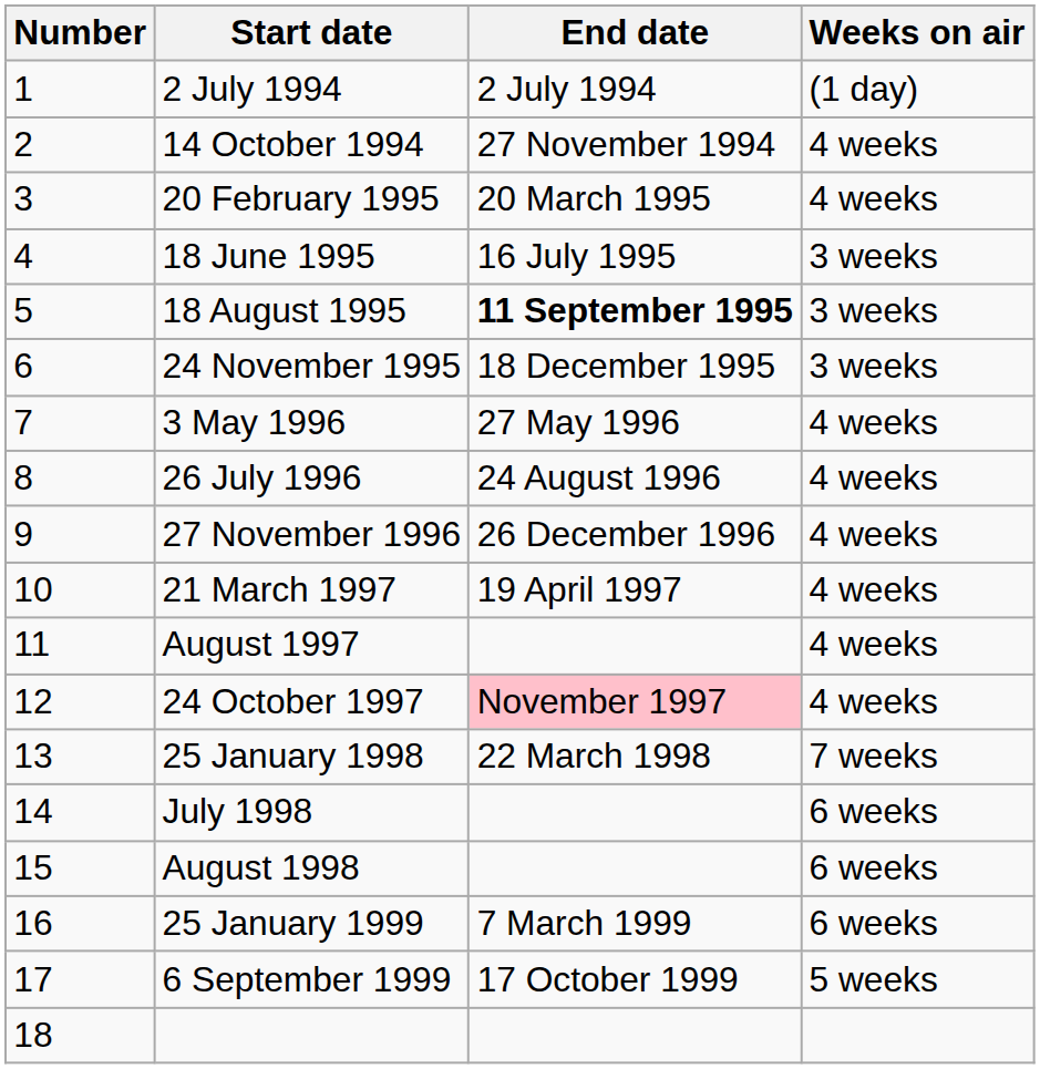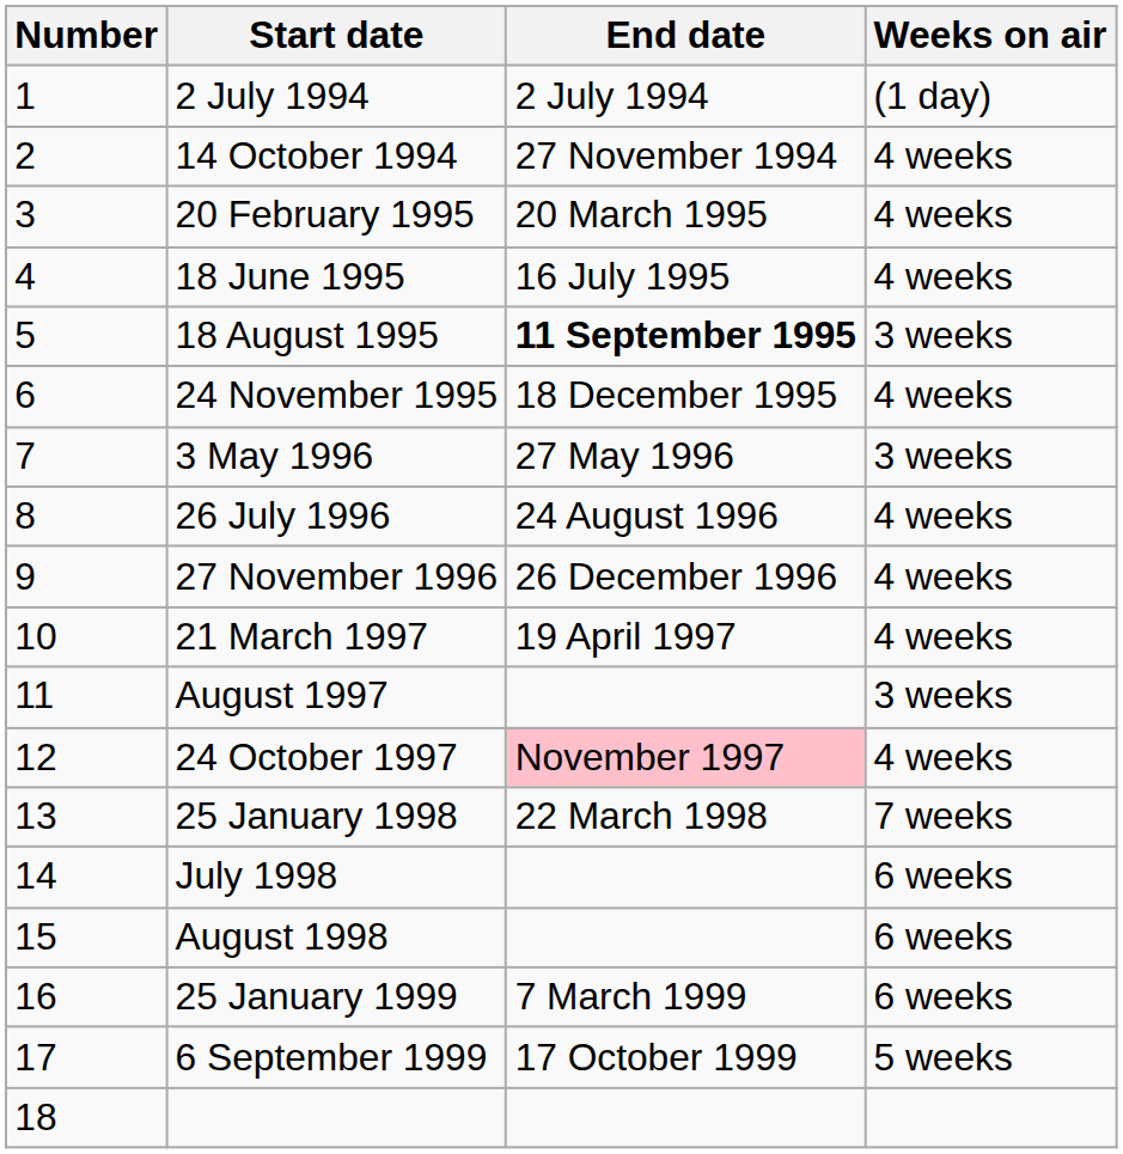 <table class="wikitable">
 <tr>
 <th>Number</th>
 <th>Start date</th>
 <th>End date</th>
 <th>Weeks on air</th>
 </tr>
 <tr>
 <td>1</td>
 <td>2 July 1994</td>
 <td>2 July 1994</td>
 <td>(1 day)</td>
 </tr>
 <tr>
 <td>2</td>
 <td>14 October 1994</td>
 <td>27 November 1994</td>
 <td>4 weeks</td>
 </tr>
 <tr>
 <td>3</td>
 <td>20 February 1995</td>
 <td>20 March 1995</td>
 <td>4 weeks</td>
 </tr>
 <tr>
 <td>4</td>
 <td>18 June 1995</td>
 <td>16 July 1995</td>
-<td>3 weeks</td>
+<td>4 weeks</td>
 </tr>
 <tr>
 <td>5</td>
 <td>18 August 1995</td>
 <td><strong>11 September 1995</strong></td>
 <td>3 weeks</td>
 </tr>
 <tr>
 <td>6</td>
 <td>24 November 1995</td>
 <td>18 December 1995</td>
-<td>3 weeks</td>
+<td>4 weeks</td>
 </tr>
 <tr>
 <td>7</td>
 <td>3 May 1996</td>
 <td>27 May 1996</td>
-<td>4 weeks</td>
+<td>3 weeks</td>
 </tr>
 <tr>
 <td>8</td>
 <td>26 July 1996</td>
 <td>24 August 1996</td>
 <td>4 weeks</td>
 </tr>
 <tr>
 <td>9</td>
 <td>27 November 1996</td>
 <td>26 December 1996</td>
 <td>4 weeks</td>
 </tr>
 <tr>
 <td>10</td>
 <td>21 March 1997</td>
 <td>19 April 1997</td>
 <td>4 weeks</td>
 </tr>
 <tr>
 <td>11</td>
 <td>August 1997</td>
 <td></td>
-<td>4 weeks</td>
+<td>3 weeks</td>
 </tr>
 <tr>
 <td>12</td>
 <td>24 October 1997</td>
 <td style="background: pink;">November 1997</td>
 <td>4 weeks</td>
 </tr>
 <tr>
 <td>13</td>
 <td>25 January 1998</td>
 <td>22 March 1998</td>
 <td>7 weeks</td>
 </tr>
 <tr>
 <td>14</td>
 <td>July 1998</td>
 <td></td>
 <td>6 weeks</td>
 </tr>
 <tr>
 <td>15</td>
 <td>August 1998</td>
 <td></td>
 <td>6 weeks</td>
 </tr>
 <tr>
 <td>16</td>
 <td>25 January 1999</td>
 <td>7 March 1999</td>
 <td>6 weeks</td>
 </tr>
 <tr>
 <td>17</td>
 <td>6 September 1999</td>
 <td>17 October 1999</td>
 <td>5 weeks</td>
 </tr>
 <tr>
 <td>18</td>
 <td></td>
 <td></td>
 <td></td>
 </tr>
 </table>
